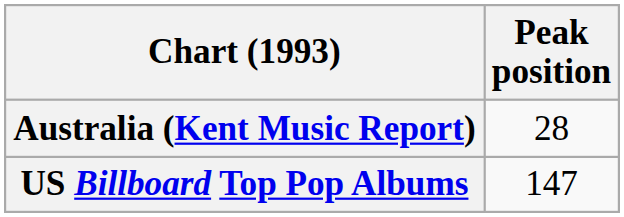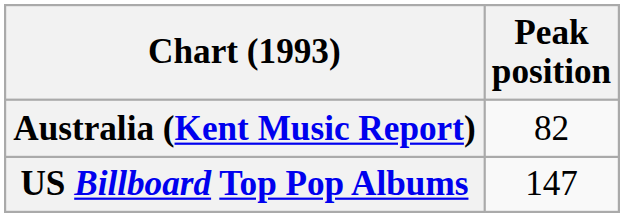 <table class="wikitable sortable plainrowheaders" style="text-align:center">
 <tr>
 <th scope="col">Chart (1993)</th>
 <th scope="col">Peak<br> position</th>
 </tr>
 <tr>
 <th scope="row">Australia (<a href='#'>Kent Music Report</a>)</th>
-<td style="text-align:center;">28</td>
+<td style="text-align:center;">82</td>
 </tr>
 <tr>
 <th scope="row">US <em><a href='#'>Billboard</a></em> <a href='#'>Top Pop Albums</a></th>
 <td style="text-align:center;">147</td>
 </tr>
 </table>
